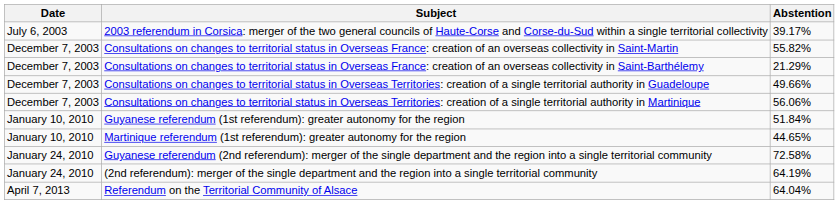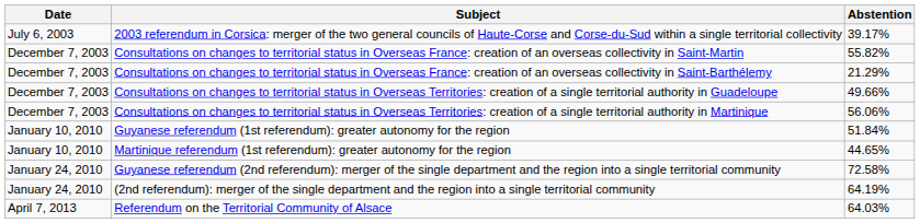 <table class="wikitable">
 <tr>
 <th>Date</th>
 <th>Subject</th>
 <th>Abstention</th>
 </tr>
 <tr>
 <td>July 6, 2003</td>
 <td><a href='#'>2003 referendum in Corsica</a>: merger of the two general councils of <a href='#'>Haute-Corse</a> and <a href='#'>Corse-du-Sud</a> within a single territorial collectivity</td>
 <td>39.17%</td>
 </tr>
 <tr>
 <td>December 7, 2003</td>
 <td><a href='#'>Consultations on changes to territorial status in Overseas France</a>: creation of an overseas collectivity in <a href='#'>Saint-Martin</a></td>
 <td>55.82%</td>
 </tr>
 <tr>
 <td>December 7, 2003</td>
 <td><a href='#'>Consultations on changes to territorial status in Overseas France</a>: creation of an overseas collectivity in <a href='#'>Saint-Barthélemy</a></td>
 <td>21.29%</td>
 </tr>
 <tr>
 <td>December 7, 2003</td>
 <td><a href='#'>Consultations on changes to territorial status in Overseas Territories</a>: creation of a single territorial authority in <a href='#'>Guadeloupe</a></td>
 <td>49.66%</td>
 </tr>
 <tr>
 <td>December 7, 2003</td>
 <td><a href='#'>Consultations on changes to territorial status in Overseas Territories</a>: creation of a single territorial authority in <a href='#'>Martinique</a></td>
 <td>56.06%</td>
 </tr>
 <tr>
 <td>January 10, 2010</td>
 <td><a href='#'>Guyanese referendum</a> (1st <abbr>referendum</abbr>): greater autonomy for the region</td>
 <td>51.84%</td>
 </tr>
 <tr>
 <td>January 10, 2010</td>
 <td><a href='#'>Martinique referendum</a> (1st <abbr>referendum</abbr>): greater autonomy for the region</td>
 <td>44.65%</td>
 </tr>
 <tr>
 <td>January 24, 2010</td>
 <td><a href='#'>Guyanese referendum</a> (<abbr>2nd referendum): merger of the</abbr> single department and the region into a single territorial community</td>
 <td>72.58%</td>
 </tr>
 <tr>
 <td>January 24, 2010</td>
 <td> (<abbr>2nd referendum): merger of the</abbr> single department and the region into a single territorial community</td>
 <td>64.19%</td>
 </tr>
 <tr>
 <td>April 7, 2013</td>
 <td><a href='#'>Referendum</a> on the <a href='#'>Territorial Community of Alsace</a></td>
-<td>64.04%</td>
+<td>64.03%</td>
 </tr>
 </table>
